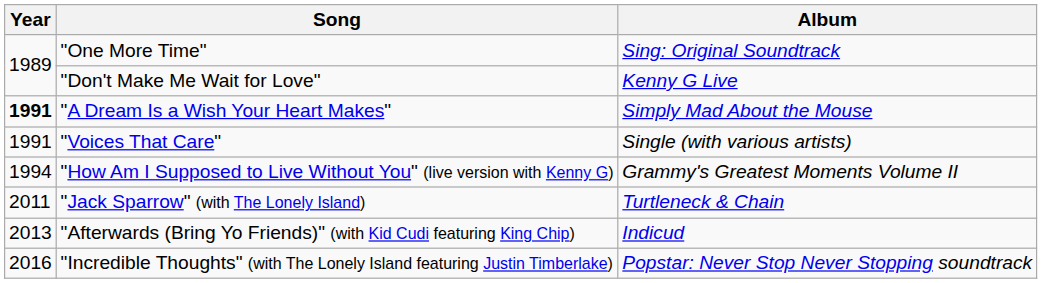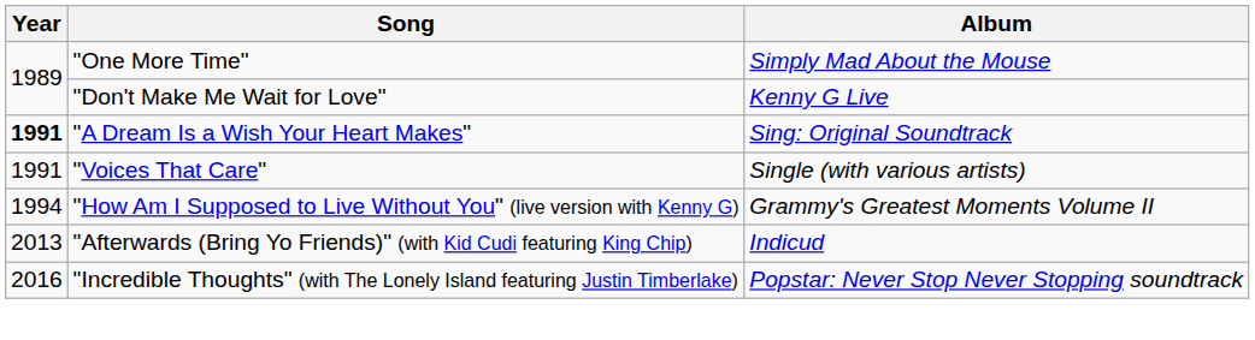 <table class="wikitable">
 <tr>
 <th>Year</th>
 <th>Song</th>
 <th>Album</th>
 </tr>
 <tr>
 <td rowspan="2">1989</td>
 <td>"One More Time"</td>
-<td><em><a href='#'>Sing: Original Soundtrack</a></em></td>
+<td><em><a href='#'>Simply Mad About the Mouse</a></em></td>
 </tr>
 <tr>
 <td>"Don't Make Me Wait for Love"</td>
 <td><em><a href='#'>Kenny G Live</a></em></td>
 </tr>
 <tr>
 <td><strong>1991</strong></td>
 <td>"<a href='#'>A Dream Is a Wish Your Heart Makes</a>"</td>
-<td><em><a href='#'>Simply Mad About the Mouse</a></em></td>
+<td><em><a href='#'>Sing: Original Soundtrack</a></em></td>
 </tr>
 <tr>
 <td>1991</td>
 <td>"<a href='#'>Voices That Care</a>"</td>
 <td><em>Single (with various artists)</em></td>
 </tr>
 <tr>
 <td>1994</td>
 <td>"<a href='#'>How Am I Supposed to Live Without You</a>" <small>(live version with <a href='#'>Kenny G</a>)</small></td>
 <td><em>Grammy's Greatest Moments Volume II</em></td>
 </tr>
 <tr>
-<td>2011</td>
-<td>"<a href='#'>Jack Sparrow</a>" <small>(with <a href='#'>The Lonely Island</a>)</small></td>
-<td><em><a href='#'>Turtleneck & Chain</a></em></td>
-</tr>
-<tr>
 <td>2013</td>
 <td>"Afterwards (Bring Yo Friends)" <small>(with <a href='#'>Kid Cudi</a> featuring <a href='#'>King Chip</a>)</small></td>
 <td><em><a href='#'>Indicud</a></em></td>
 </tr>
 <tr>
 <td>2016</td>
 <td>"Incredible Thoughts" <small>(with The Lonely Island featuring <a href='#'>Justin Timberlake</a>)</small></td>
 <td><em><a href='#'>Popstar: Never Stop Never Stopping</a> soundtrack</em></td>
 </tr>
 </table>
